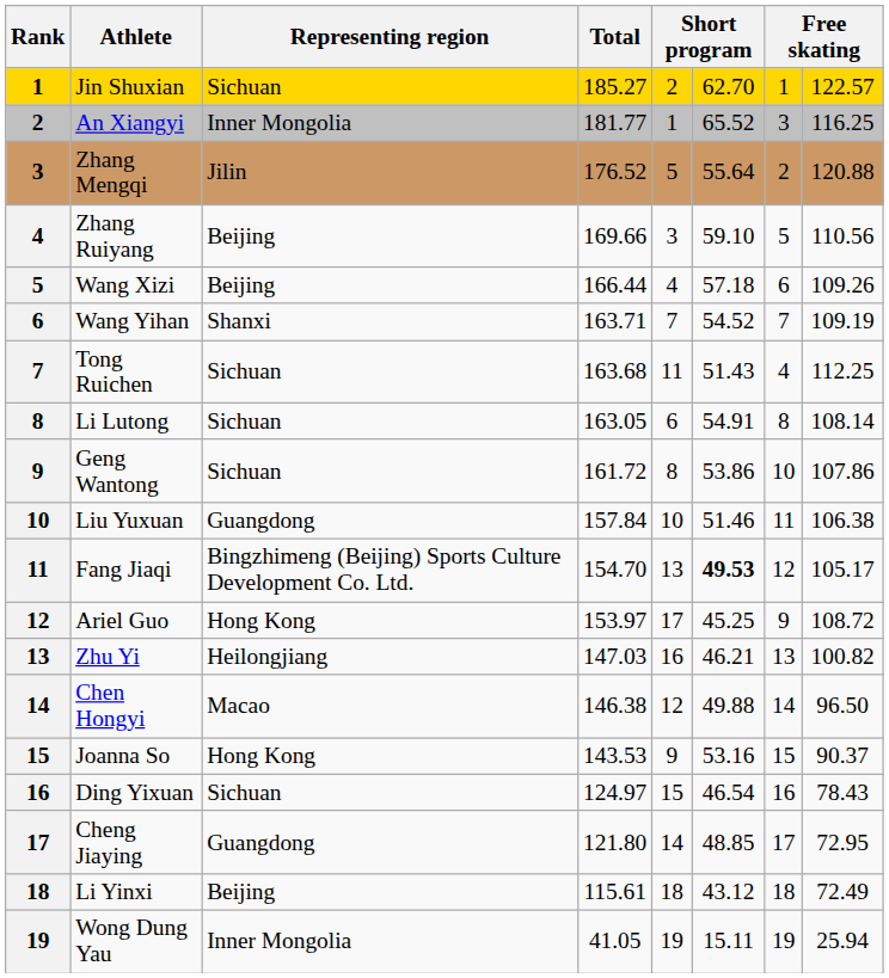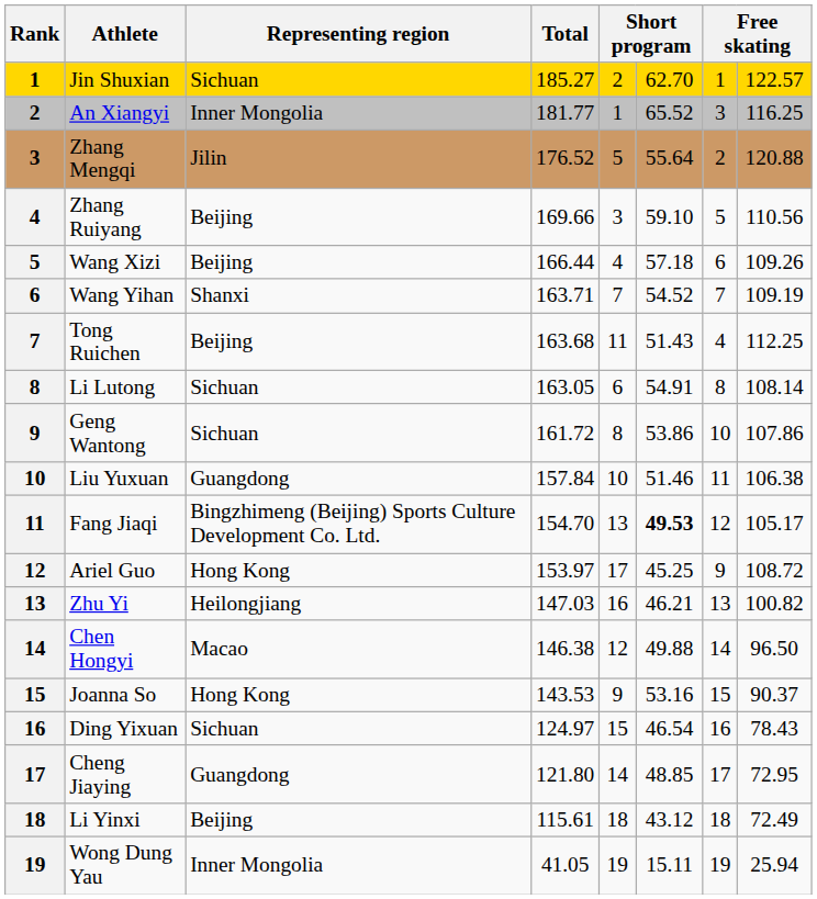 <table class="wikitable sortable">
 <tr>
 <th>Rank</th>
 <th>Athlete</th>
 <th>Representing region</th>
 <th>Total</th>
 <th colspan="2" width="80px">Short program</th>
 <th colspan="2" width="80px">Free skating</th>
 </tr>
 <tr bgcolor="gold">
 <td align="center"><strong>1</strong></td>
 <td>Jin Shuxian</td>
 <td>Sichuan</td>
 <td align="center">185.27</td>
 <td align="center">2</td>
 <td align="center">62.70</td>
 <td align="center">1</td>
 <td align="center">122.57</td>
 </tr>
 <tr bgcolor="silver">
 <td align="center"><strong>2</strong></td>
 <td><a href='#'>An Xiangyi</a></td>
 <td>Inner Mongolia</td>
 <td align="center">181.77</td>
 <td align="center">1</td>
 <td align="center">65.52</td>
 <td align="center">3</td>
 <td align="center">116.25</td>
 </tr>
 <tr bgcolor="cc9966">
 <td align="center"><strong>3</strong></td>
 <td>Zhang Mengqi</td>
 <td>Jilin</td>
 <td align="center">176.52</td>
 <td align="center">5</td>
 <td align="center">55.64</td>
 <td align="center">2</td>
 <td align="center">120.88</td>
 </tr>
 <tr>
 <th>4</th>
 <td>Zhang Ruiyang</td>
 <td>Beijing</td>
 <td align="center">169.66</td>
 <td align="center">3</td>
 <td align="center">59.10</td>
 <td align="center">5</td>
 <td align="center">110.56</td>
 </tr>
 <tr>
 <th>5</th>
 <td>Wang Xizi</td>
 <td>Beijing</td>
 <td align="center">166.44</td>
 <td align="center">4</td>
 <td align="center">57.18</td>
 <td align="center">6</td>
 <td align="center">109.26</td>
 </tr>
 <tr>
 <th>6</th>
 <td>Wang Yihan</td>
 <td>Shanxi</td>
 <td align="center">163.71</td>
 <td align="center">7</td>
 <td align="center">54.52</td>
 <td align="center">7</td>
 <td align="center">109.19</td>
 </tr>
 <tr>
 <th>7</th>
 <td>Tong Ruichen</td>
-<td>Sichuan</td>
+<td>Beijing</td>
 <td align="center">163.68</td>
 <td align="center">11</td>
 <td align="center">51.43</td>
 <td align="center">4</td>
 <td align="center">112.25</td>
 </tr>
 <tr>
 <th>8</th>
 <td>Li Lutong</td>
 <td>Sichuan</td>
 <td align="center">163.05</td>
 <td align="center">6</td>
 <td align="center">54.91</td>
 <td align="center">8</td>
 <td align="center">108.14</td>
 </tr>
 <tr>
 <th>9</th>
 <td>Geng Wantong</td>
 <td>Sichuan</td>
 <td align="center">161.72</td>
 <td align="center">8</td>
 <td align="center">53.86</td>
 <td align="center">10</td>
 <td align="center">107.86</td>
 </tr>
 <tr>
 <th>10</th>
 <td>Liu Yuxuan</td>
 <td>Guangdong</td>
 <td align="center">157.84</td>
 <td align="center">10</td>
 <td align="center">51.46</td>
 <td align="center">11</td>
 <td align="center">106.38</td>
 </tr>
 <tr>
 <th>11</th>
 <td>Fang Jiaqi</td>
 <td>Bingzhimeng (Beijing) Sports Culture Development Co. Ltd.</td>
 <td align="center">154.70</td>
 <td align="center">13</td>
 <td align="center"><strong>49.53</strong></td>
 <td align="center">12</td>
 <td align="center">105.17</td>
 </tr>
 <tr>
 <th>12</th>
 <td>Ariel Guo</td>
 <td>Hong Kong</td>
 <td align="center">153.97</td>
 <td align="center">17</td>
 <td align="center">45.25</td>
 <td align="center">9</td>
 <td align="center">108.72</td>
 </tr>
 <tr>
 <th>13</th>
 <td><a href='#'>Zhu Yi</a></td>
 <td>Heilongjiang</td>
 <td align="center">147.03</td>
 <td align="center">16</td>
 <td align="center">46.21</td>
 <td align="center">13</td>
 <td align="center">100.82</td>
 </tr>
 <tr>
 <th>14</th>
 <td><a href='#'>Chen Hongyi</a></td>
 <td>Macao</td>
 <td align="center">146.38</td>
 <td align="center">12</td>
 <td align="center">49.88</td>
 <td align="center">14</td>
 <td align="center">96.50</td>
 </tr>
 <tr>
 <th>15</th>
 <td>Joanna So</td>
 <td>Hong Kong</td>
 <td align="center">143.53</td>
 <td align="center">9</td>
 <td align="center">53.16</td>
 <td align="center">15</td>
 <td align="center">90.37</td>
 </tr>
 <tr>
 <th>16</th>
 <td>Ding Yixuan</td>
 <td>Sichuan</td>
 <td align="center">124.97</td>
 <td align="center">15</td>
 <td align="center">46.54</td>
 <td align="center">16</td>
 <td align="center">78.43</td>
 </tr>
 <tr>
 <th>17</th>
 <td>Cheng Jiaying</td>
 <td>Guangdong</td>
 <td align="center">121.80</td>
 <td align="center">14</td>
 <td align="center">48.85</td>
 <td align="center">17</td>
 <td align="center">72.95</td>
 </tr>
 <tr>
 <th>18</th>
 <td>Li Yinxi</td>
 <td>Beijing</td>
 <td align="center">115.61</td>
 <td align="center">18</td>
 <td align="center">43.12</td>
 <td align="center">18</td>
 <td align="center">72.49</td>
 </tr>
 <tr>
 <th>19</th>
 <td>Wong Dung Yau</td>
 <td>Inner Mongolia</td>
 <td align="center">41.05</td>
 <td align="center">19</td>
 <td align="center">15.11</td>
 <td align="center">19</td>
 <td align="center">25.94</td>
 </tr>
 </table>
